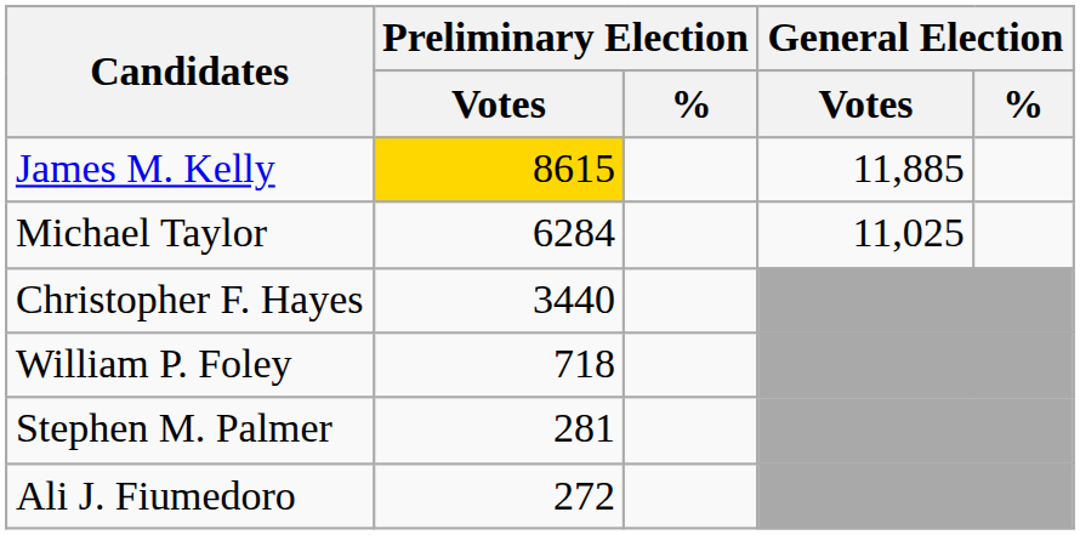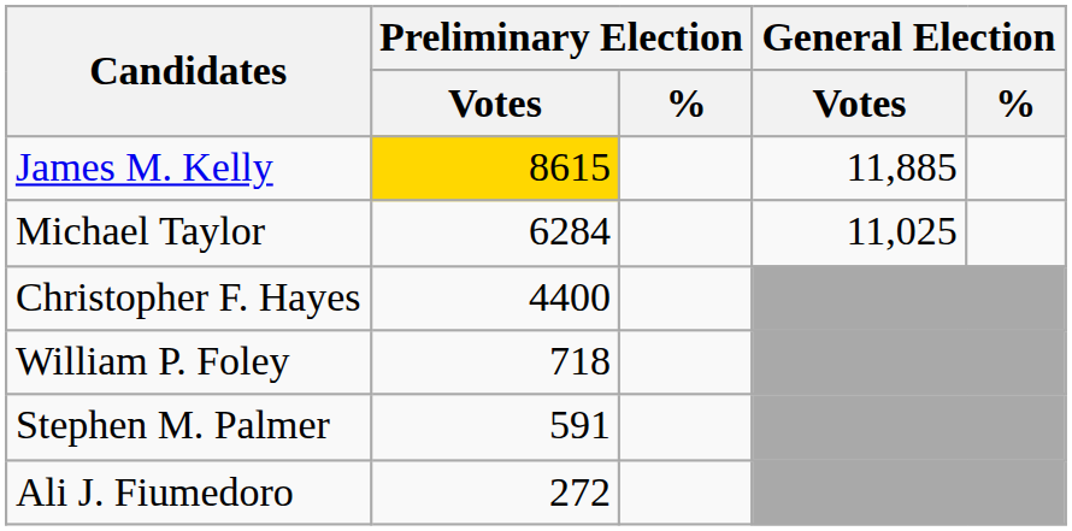 <table class=wikitable>
 <tr>
 <th colspan=1 rowspan=2><strong>Candidates</strong></th>
 <th colspan=2><strong>Preliminary Election</strong></th>
 <th colspan=2><strong>General Election</strong></th>
 </tr>
 <tr>
 <th>Votes</th>
 <th>%</th>
 <th>Votes</th>
 <th>%</th>
 </tr>
 <tr>
 <td><a href='#'>James M. Kelly</a></td>
 <td align="right" style="background: gold;">8615</td>
 <td align="right"></td>
 <td align="right">11,885</td>
 <td align="right"></td>
 </tr>
 <tr>
 <td>Michael Taylor</td>
 <td align="right">6284</td>
 <td align="right"></td>
 <td align="right">11,025</td>
 <td align="right"></td>
 </tr>
 <tr>
 <td>Christopher F. Hayes</td>
-<td align="right">3440</td>
+<td align="right">4400</td>
 <td align="right"></td>
 <td colspan=2 bgcolor=darkgray> </td>
 </tr>
 <tr>
 <td>William P. Foley</td>
 <td align="right">718</td>
 <td align="right"></td>
 <td colspan=2 bgcolor=darkgray> </td>
 </tr>
 <tr>
 <td>Stephen M. Palmer</td>
-<td align="right">281</td>
+<td align="right">591</td>
 <td align="right"></td>
 <td colspan=2 bgcolor=darkgray> </td>
 </tr>
 <tr>
 <td>Ali J. Fiumedoro</td>
 <td align="right">272</td>
 <td align="right"></td>
 <td colspan=2 bgcolor=darkgray> </td>
 </tr>
 </table>
